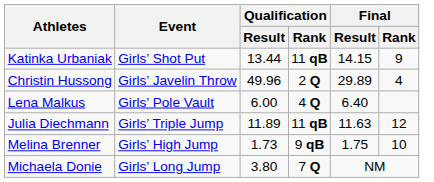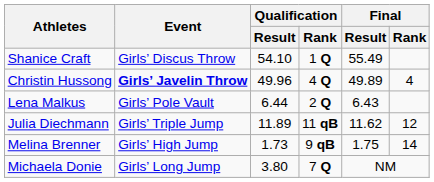 <table class="wikitable" border="1" style="font-size:90%">
 <tr>
 <th rowspan=2>Athletes</th>
 <th rowspan=2>Event</th>
 <th colspan=2>Qualification</th>
 <th colspan=2>Final</th>
 </tr>
 <tr>
 <th>Result</th>
 <th>Rank</th>
 <th>Result</th>
 <th>Rank</th>
 </tr>
 <tr>
-<td><a href='#'>Katinka Urbaniak</a></td>
-<td><a href='#'>Girls’ Shot Put</a></td>
-<td align=center>13.44</td>
-<td align=center>11 <strong>qB</strong></td>
-<td align=center>14.15</td>
-<td align=center>9</td>
+<td><a href='#'>Shanice Craft</a></td>
+<td><a href='#'>Girls’ Discus Throw</a></td>
+<td align=center>54.10</td>
+<td align=center>1 <strong>Q</strong></td>
+<td align=center>55.49</td>
+<td align=center></td>
 </tr>
 <tr>
 <td><a href='#'>Christin Hussong</a></td>
-<td><a href='#'>Girls’ Javelin Throw</a></td>
+<td><strong><a href='#'>Girls’ Javelin Throw</a></strong></td>
 <td align=center>49.96</td>
-<td align=center>2 <strong>Q</strong></td>
-<td align=center>29.89</td>
+<td align=center>4 <strong>Q</strong></td>
+<td align=center>49.89</td>
 <td align=center>4</td>
 </tr>
 <tr>
 <td><a href='#'>Lena Malkus</a></td>
 <td><a href='#'>Girls’ Pole Vault</a></td>
-<td align=center>6.00</td>
-<td align=center>4 <strong>Q</strong></td>
-<td align=center>6.40</td>
+<td align=center>6.44</td>
+<td align=center>2 <strong>Q</strong></td>
+<td align=center>6.43</td>
 <td align=center></td>
 </tr>
 <tr>
 <td><a href='#'>Julia Diechmann</a></td>
 <td><a href='#'>Girls’ Triple Jump</a></td>
 <td align=center>11.89</td>
 <td align=center>11 <strong>qB</strong></td>
-<td align=center>11.63</td>
+<td align=center>11.62</td>
 <td align=center>12</td>
 </tr>
 <tr>
 <td><a href='#'>Melina Brenner</a></td>
 <td><a href='#'>Girls’ High Jump</a></td>
 <td align=center>1.73</td>
 <td align=center>9 <strong>qB</strong></td>
 <td align=center>1.75</td>
-<td align=center>10</td>
+<td align=center>14</td>
 </tr>
 <tr>
 <td><a href='#'>Michaela Donie</a></td>
 <td><a href='#'>Girls’ Long Jump</a></td>
 <td align=center>3.80</td>
 <td align=center>7 <strong>Q</strong></td>
 <td align=center colspan=2>NM</td>
 </tr>
 </table>
